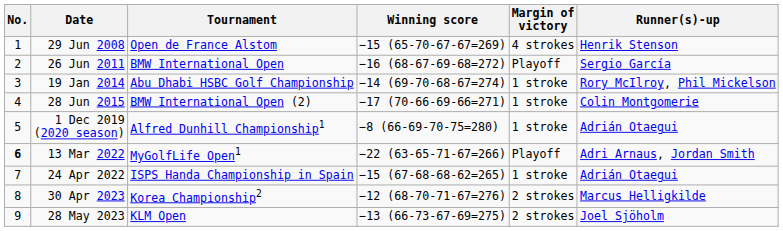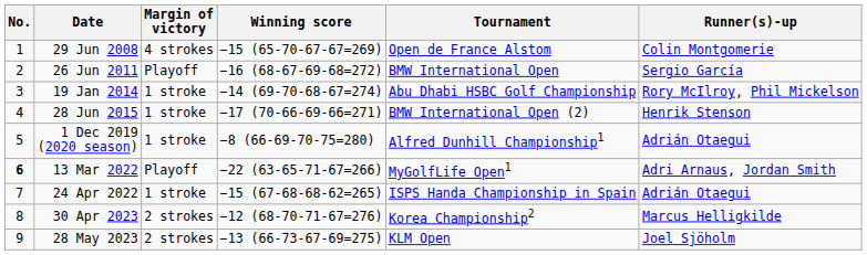 <table class="wikitable" style="font-size:95%;">
 <tr>
 <th>No.</th>
 <th>Date</th>
+<th>Margin of<br>victory</th>
+<th>Winning score</th>
 <th>Tournament</th>
-<th>Winning score</th>
-<th>Margin of<br>victory</th>
 <th>Runner(s)-up</th>
 </tr>
 <tr>
 <td align=center>1</td>
 <td align=right>29 Jun <a href='#'>2008</a></td>
+<td>4 strokes</td>
+<td>−15 (65-70-67-67=269)</td>
 <td><a href='#'>Open de France Alstom</a></td>
-<td>−15 (65-70-67-67=269)</td>
-<td>4 strokes</td>
-<td> <a href='#'>Henrik Stenson</a></td>
+<td> <a href='#'>Colin Montgomerie</a></td>
 </tr>
 <tr>
 <td align=center>2</td>
 <td align=right>26 Jun <a href='#'>2011</a></td>
+<td>Playoff</td>
+<td>−16 (68-67-69-68=272)</td>
 <td><a href='#'>BMW International Open</a></td>
-<td>−16 (68-67-69-68=272)</td>
-<td>Playoff</td>
 <td> <a href='#'>Sergio García</a></td>
 </tr>
 <tr>
 <td align=center>3</td>
 <td align=right>19 Jan <a href='#'>2014</a></td>
+<td>1 stroke</td>
+<td>−14 (69-70-68-67=274)</td>
 <td><a href='#'>Abu Dhabi HSBC Golf Championship</a></td>
-<td>−14 (69-70-68-67=274)</td>
-<td>1 stroke</td>
 <td> <a href='#'>Rory McIlroy</a>,  <a href='#'>Phil Mickelson</a></td>
 </tr>
 <tr>
 <td align=center>4</td>
 <td align=right>28 Jun <a href='#'>2015</a></td>
+<td>1 stroke</td>
+<td>−17 (70-66-69-66=271)</td>
 <td><a href='#'>BMW International Open</a> (2)</td>
-<td>−17 (70-66-69-66=271)</td>
-<td>1 stroke</td>
-<td> <a href='#'>Colin Montgomerie</a></td>
+<td> <a href='#'>Henrik Stenson</a></td>
 </tr>
 <tr>
 <td align=center>5</td>
 <td align=right>1 Dec 2019<br>(<a href='#'>2020 season</a>)</td>
+<td>1 stroke</td>
+<td>−8 (66-69-70-75=280)</td>
 <td><a href='#'>Alfred Dunhill Championship</a><sup>1</sup></td>
-<td>−8 (66-69-70-75=280)</td>
-<td>1 stroke</td>
 <td> <a href='#'>Adrián Otaegui</a></td>
 </tr>
 <tr>
 <td align=center><strong>6</strong></td>
 <td align=right>13 Mar <a href='#'>2022</a></td>
+<td>Playoff</td>
+<td>−22 (63-65-71-67=266)</td>
 <td><a href='#'>MyGolfLife Open</a><sup>1</sup></td>
-<td>−22 (63-65-71-67=266)</td>
-<td>Playoff</td>
 <td> <a href='#'>Adri Arnaus</a>,  <a href='#'>Jordan Smith</a></td>
 </tr>
 <tr>
 <td align=center>7</td>
 <td align=right>24 Apr 2022</td>
+<td>1 stroke</td>
+<td>−15 (67-68-68-62=265)</td>
 <td><a href='#'>ISPS Handa Championship in Spain</a></td>
-<td>−15 (67-68-68-62=265)</td>
-<td>1 stroke</td>
 <td> <a href='#'>Adrián Otaegui</a></td>
 </tr>
 <tr>
 <td align=center>8</td>
 <td align=right>30 Apr <a href='#'>2023</a></td>
+<td>2 strokes</td>
+<td>−12 (68-70-71-67=276)</td>
 <td><a href='#'>Korea Championship</a><sup>2</sup></td>
-<td>−12 (68-70-71-67=276)</td>
-<td>2 strokes</td>
 <td> <a href='#'>Marcus Helligkilde</a></td>
 </tr>
 <tr>
 <td align=center>9</td>
 <td align=right>28 May 2023</td>
+<td>2 strokes</td>
+<td>−13 (66-73-67-69=275)</td>
 <td><a href='#'>KLM Open</a></td>
-<td>−13 (66-73-67-69=275)</td>
-<td>2 strokes</td>
 <td> <a href='#'>Joel Sjöholm</a></td>
 </tr>
 </table>
